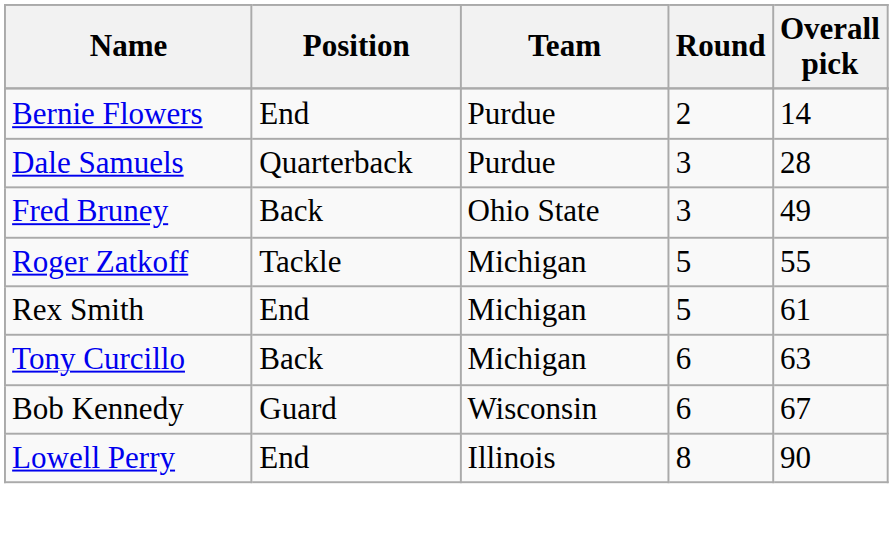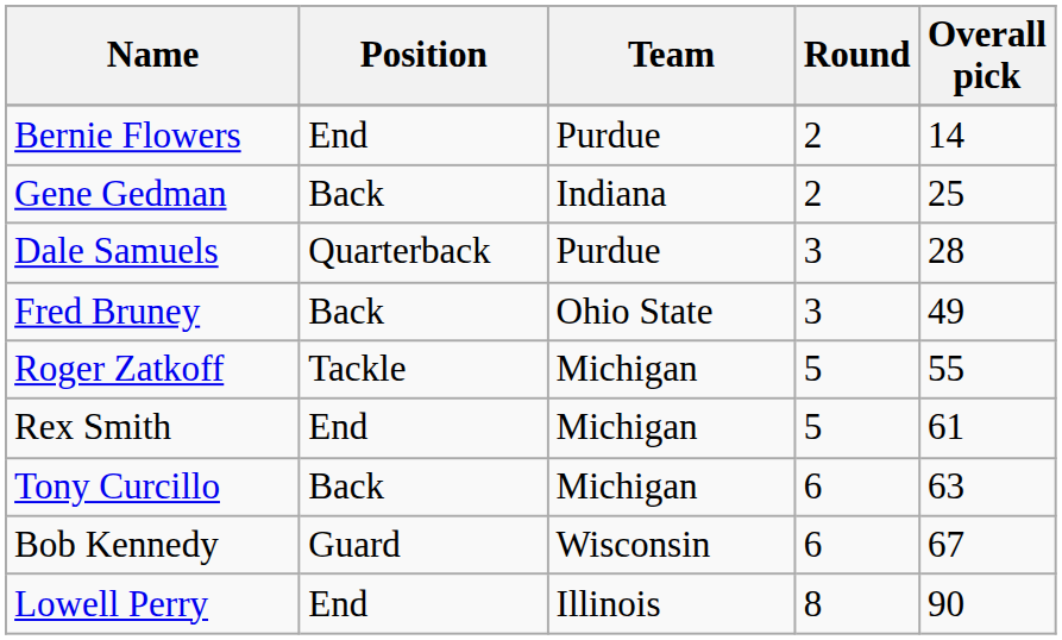 <table class="sortable wikitable">
 <tr>
 <th width="120">Name</th>
 <th width="100">Position</th>
 <th width="100">Team</th>
 <th width="25">Round</th>
 <th width="25">Overall pick</th>
 </tr>
 <tr align="left" bgcolor="">
 </tr>
 <tr>
 <td><a href='#'>Bernie Flowers</a></td>
 <td>End</td>
 <td>Purdue</td>
 <td>2</td>
 <td>14</td>
+</tr>
+<tr>
+<td><a href='#'>Gene Gedman</a></td>
+<td>Back</td>
+<td>Indiana</td>
+<td>2</td>
+<td>25</td>
 </tr>
 <tr>
 <td><a href='#'>Dale Samuels</a></td>
 <td>Quarterback</td>
 <td>Purdue</td>
 <td>3</td>
 <td>28</td>
 </tr>
 <tr>
 <td><a href='#'>Fred Bruney</a></td>
 <td>Back</td>
 <td>Ohio State</td>
 <td>3</td>
 <td>49</td>
 </tr>
 <tr>
 <td><a href='#'>Roger Zatkoff</a></td>
 <td>Tackle</td>
 <td>Michigan</td>
 <td>5</td>
 <td>55</td>
 </tr>
 <tr>
 <td>Rex Smith</td>
 <td>End</td>
 <td>Michigan</td>
 <td>5</td>
 <td>61</td>
 </tr>
 <tr>
 <td><a href='#'>Tony Curcillo</a></td>
 <td>Back</td>
 <td>Michigan</td>
 <td>6</td>
 <td>63</td>
 </tr>
 <tr>
 <td>Bob Kennedy</td>
 <td>Guard</td>
 <td>Wisconsin</td>
 <td>6</td>
 <td>67</td>
 </tr>
 <tr>
 <td><a href='#'>Lowell Perry</a></td>
 <td>End</td>
 <td>Illinois</td>
 <td>8</td>
 <td>90</td>
 </tr>
 </table>
